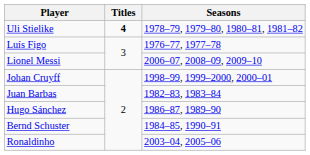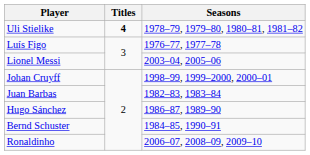 <table class="wikitable">
 <tr>
 <th style="width:150px;">Player</th>
 <th style="width:50px;">Titles</th>
 <th>Seasons</th>
 </tr>
 <tr>
 <td> <a href='#'>Uli Stielike</a></td>
 <td style="text-align:center;"><strong>4</strong></td>
 <td><a href='#'>1978–79</a>, <a href='#'>1979–80</a>, <a href='#'>1980–81</a>, <a href='#'>1981–82</a></td>
 </tr>
 <tr>
 <td> <a href='#'>Luís Figo</a></td>
 <td rowspan="2" style="text-align:center;">3</td>
 <td><a href='#'>1976–77</a>, <a href='#'>1977–78</a></td>
 </tr>
 <tr>
 <td> <a href='#'>Lionel Messi</a></td>
-<td><a href='#'>2006–07</a>, <a href='#'>2008–09</a>, <a href='#'>2009–10</a></td>
+<td><a href='#'>2003–04</a>, <a href='#'>2005–06</a></td>
 </tr>
 <tr>
 <td> <a href='#'>Johan Cruyff</a></td>
 <td rowspan="5" style="text-align:center;">2</td>
 <td><a href='#'>1998–99</a>, <a href='#'>1999–2000</a>, <a href='#'>2000–01</a></td>
 </tr>
 <tr>
 <td> <a href='#'>Juan Barbas</a></td>
 <td><a href='#'>1982–83</a>, <a href='#'>1983–84</a></td>
 </tr>
 <tr>
 <td> <a href='#'>Hugo Sánchez</a></td>
 <td><a href='#'>1986–87</a>, <a href='#'>1989–90</a></td>
 </tr>
 <tr>
 <td> <a href='#'>Bernd Schuster</a></td>
 <td><a href='#'>1984–85</a>, <a href='#'>1990–91</a></td>
 </tr>
 <tr>
 <td> <a href='#'>Ronaldinho</a></td>
-<td><a href='#'>2003–04</a>, <a href='#'>2005–06</a></td>
+<td><a href='#'>2006–07</a>, <a href='#'>2008–09</a>, <a href='#'>2009–10</a></td>
 </tr>
 </table>
